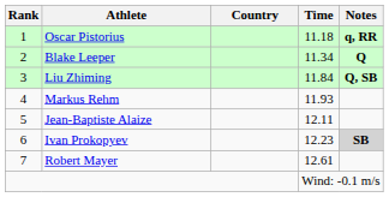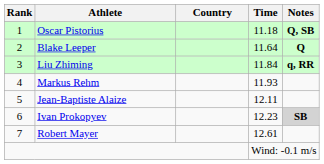 <table class="wikitable sortable" style="text-align:center">
 <tr>
 <th>Rank</th>
 <th style="width:200px">Athlete</th>
 <th style="width:100px">Country</th>
 <th>Time</th>
 <th>Notes</th>
 </tr>
 <tr style="background:#cfc;">
 <td>1</td>
 <td style="text-align:left;"><a href='#'>Oscar Pistorius</a></td>
 <td style="text-align:left;"></td>
 <td>11.18</td>
-<td><strong>q, RR</strong></td>
+<td><strong>Q, SB</strong></td>
 </tr>
 <tr style="background:#cfc;">
 <td>2</td>
 <td style="text-align:left;"><a href='#'>Blake Leeper</a></td>
 <td style="text-align:left;"></td>
-<td>11.34</td>
+<td>11.64</td>
 <td><strong>Q</strong></td>
 </tr>
 <tr style="background:#cfc;">
 <td>3</td>
 <td style="text-align:left;"><a href='#'>Liu Zhiming</a></td>
 <td style="text-align:left;"></td>
 <td>11.84</td>
-<td><strong>Q, SB</strong></td>
+<td><strong>q, RR</strong></td>
 </tr>
 <tr>
 <td>4</td>
 <td style="text-align:left;"><a href='#'>Markus Rehm</a></td>
 <td style="text-align:left;"></td>
 <td>11.93</td>
 <td></td>
 </tr>
 <tr>
 <td>5</td>
 <td style="text-align:left;"><a href='#'>Jean-Baptiste Alaize</a></td>
 <td style="text-align:left;"></td>
 <td>12.11</td>
 <td></td>
 </tr>
 <tr>
 <td>6</td>
 <td style="text-align:left;"><a href='#'>Ivan Prokopyev</a></td>
 <td style="text-align:left;"></td>
 <td>12.23</td>
 <td style="background: lightgrey;"><strong>SB</strong></td>
 </tr>
 <tr>
 <td>7</td>
 <td style="text-align:left;"><a href='#'>Robert Mayer</a></td>
 <td style="text-align:left;"></td>
 <td>12.61</td>
 <td></td>
 </tr>
 <tr class="sortbottom">
 <td colspan="3"></td>
 <td colspan="2">Wind: -0.1 m/s</td>
 </tr>
 </table>
